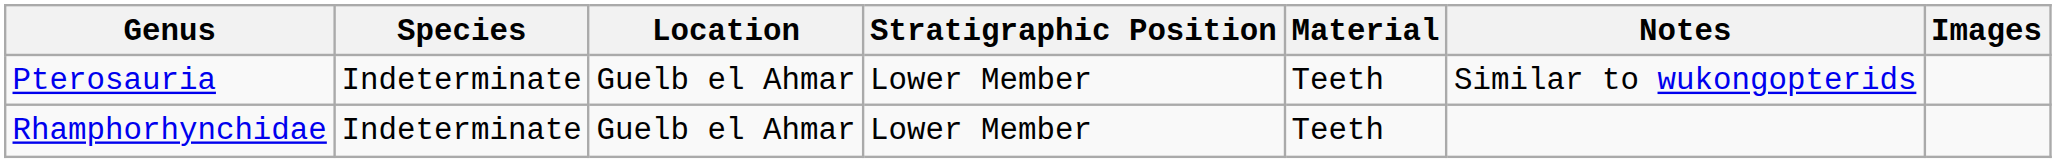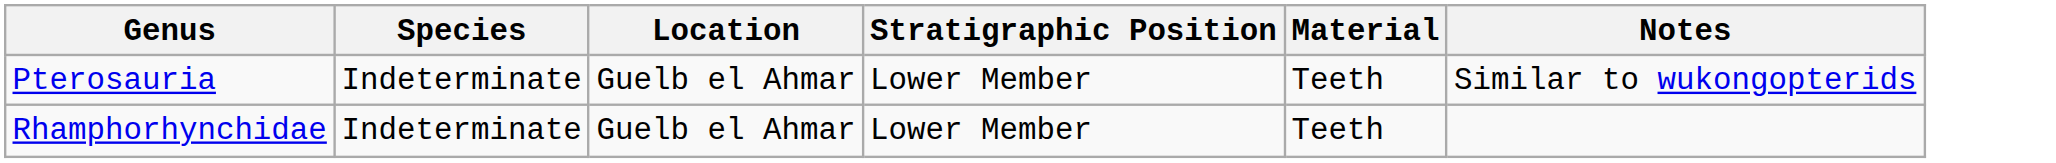 <table class="wikitable" align="center">
 <tr>
 <th>Genus</th>
 <th>Species</th>
 <th>Location</th>
 <th>Stratigraphic Position</th>
 <th>Material</th>
 <th>Notes</th>
-<th>Images</th>
 </tr>
 <tr>
 <td><a href='#'>Pterosauria</a></td>
 <td>Indeterminate</td>
 <td>Guelb el Ahmar</td>
 <td>Lower Member</td>
 <td>Teeth</td>
 <td>Similar to <a href='#'>wukongopterids</a></td>
-<td></td>
 </tr>
 <tr>
 <td><a href='#'>Rhamphorhynchidae</a></td>
 <td>Indeterminate</td>
 <td>Guelb el Ahmar</td>
 <td>Lower Member</td>
 <td>Teeth</td>
 <td></td>
-<td></td>
 </tr>
 </table>
